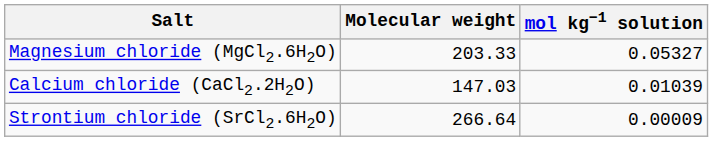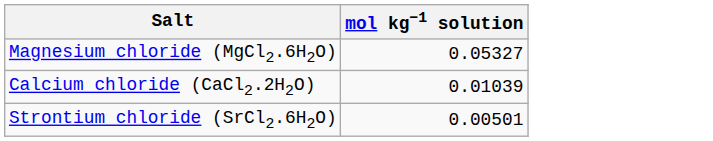 <table class="wikitable" style="text-align:right">
 <tr>
 <th>Salt</th>
-<th>Molecular weight</th>
 <th><a href='#'>mol</a> kg<sup>−1</sup> solution</th>
 </tr>
 <tr>
 <td align=left><a href='#'>Magnesium chloride</a> (MgCl<sub>2</sub>.6H<sub>2</sub>O)</td>
-<td>203.33</td>
 <td>0.05327</td>
 </tr>
 <tr>
 <td align=left><a href='#'>Calcium chloride</a> (CaCl<sub>2</sub>.2H<sub>2</sub>O)</td>
-<td>147.03</td>
 <td>0.01039</td>
 </tr>
 <tr>
 <td align=left><a href='#'>Strontium chloride</a> (SrCl<sub>2</sub>.6H<sub>2</sub>O)</td>
-<td>266.64</td>
-<td>0.00009</td>
+<td>0.00501</td>
 </tr>
 </table>
